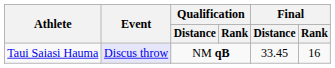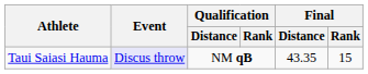 <table class="wikitable" style="font-size:90%">
 <tr>
 <th rowspan=2>Athlete</th>
 <th rowspan=2>Event</th>
 <th colspan=2>Qualification</th>
 <th colspan=2>Final</th>
 </tr>
 <tr style="font-size:95%">
 <th>Distance</th>
 <th>Rank</th>
 <th>Distance</th>
 <th>Rank</th>
 </tr>
 <tr align=center>
 <td align=left><a href='#'>Taui Saiasi Hauma</a></td>
 <td align=left style="background: lavender;"><a href='#'>Discus throw</a></td>
 <td colspan=2>NM <strong>qB</strong></td>
-<td>33.45</td>
-<td>16</td>
+<td>43.35</td>
+<td>15</td>
 </tr>
 </table>
